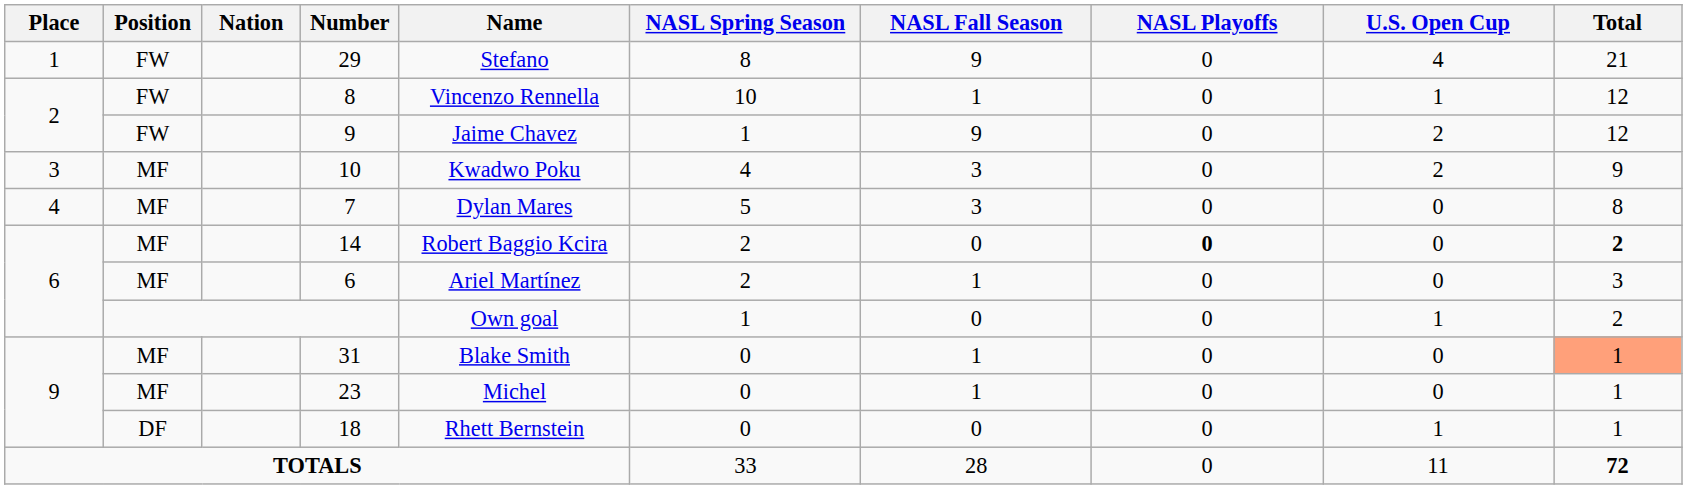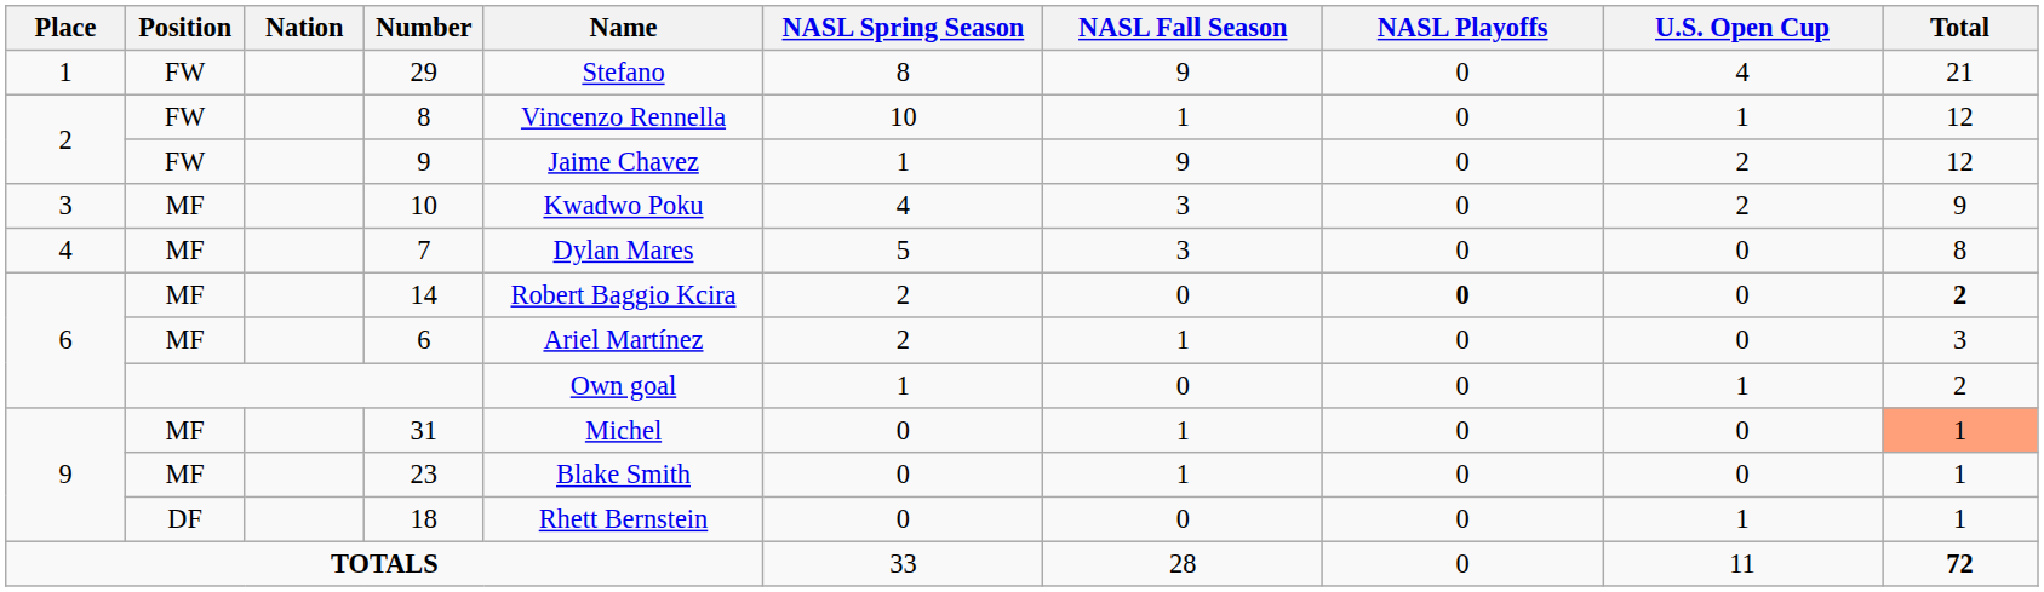 <table class="wikitable" style="font-size: 95%; text-align: center;">
 <tr>
 <th width=60>Place</th>
 <th width=60>Position</th>
 <th width=60>Nation</th>
 <th width=60>Number</th>
 <th width=150>Name</th>
 <th width=150><a href='#'>NASL Spring Season</a></th>
 <th width=150><a href='#'>NASL Fall Season</a></th>
 <th width=150><a href='#'>NASL Playoffs</a></th>
 <th width=150><a href='#'>U.S. Open Cup</a></th>
 <th width=80><strong>Total</strong></th>
 </tr>
 <tr>
 <td>1</td>
 <td>FW</td>
 <td></td>
 <td>29</td>
 <td><a href='#'>Stefano</a></td>
 <td>8</td>
 <td>9</td>
 <td>0</td>
 <td>4</td>
 <td>21</td>
 </tr>
 <tr>
 <td rowspan="2">2</td>
 <td>FW</td>
 <td></td>
 <td>8</td>
 <td><a href='#'>Vincenzo Rennella</a></td>
 <td>10</td>
 <td>1</td>
 <td>0</td>
 <td>1</td>
 <td>12</td>
 </tr>
 <tr>
 <td>FW</td>
 <td></td>
 <td>9</td>
 <td><a href='#'>Jaime Chavez</a></td>
 <td>1</td>
 <td>9</td>
 <td>0</td>
 <td>2</td>
 <td>12</td>
 </tr>
 <tr>
 <td>3</td>
 <td>MF</td>
 <td></td>
 <td>10</td>
 <td><a href='#'>Kwadwo Poku</a></td>
 <td>4</td>
 <td>3</td>
 <td>0</td>
 <td>2</td>
 <td>9</td>
 </tr>
 <tr>
 <td>4</td>
 <td>MF</td>
 <td></td>
 <td>7</td>
 <td><a href='#'>Dylan Mares</a></td>
 <td>5</td>
 <td>3</td>
 <td>0</td>
 <td>0</td>
 <td>8</td>
 </tr>
 <tr>
 <td rowspan="3">6</td>
 <td>MF</td>
 <td></td>
 <td>14</td>
 <td><a href='#'>Robert Baggio Kcira</a></td>
 <td>2</td>
 <td>0</td>
 <td><strong>0</strong></td>
 <td>0</td>
 <td><strong>2</strong></td>
 </tr>
 <tr>
 <td>MF</td>
 <td></td>
 <td>6</td>
 <td><a href='#'>Ariel Martínez</a></td>
 <td>2</td>
 <td>1</td>
 <td>0</td>
 <td>0</td>
 <td>3</td>
 </tr>
 <tr>
 <td colspan="3"></td>
 <td><a href='#'>Own goal</a></td>
 <td>1</td>
 <td>0</td>
 <td>0</td>
 <td>1</td>
 <td>2</td>
 </tr>
 <tr>
 <td rowspan="3">9</td>
 <td>MF</td>
 <td></td>
 <td>31</td>
-<td><a href='#'>Blake Smith</a></td>
+<td><a href='#'>Michel</a></td>
 <td>0</td>
 <td>1</td>
 <td>0</td>
 <td>0</td>
 <td style="background: lightsalmon;">1</td>
 </tr>
 <tr>
 <td>MF</td>
 <td></td>
 <td>23</td>
-<td><a href='#'>Michel</a></td>
+<td><a href='#'>Blake Smith</a></td>
 <td>0</td>
 <td>1</td>
 <td>0</td>
 <td>0</td>
 <td>1</td>
 </tr>
 <tr>
 <td>DF</td>
 <td></td>
 <td>18</td>
 <td><a href='#'>Rhett Bernstein</a></td>
 <td>0</td>
 <td>0</td>
 <td>0</td>
 <td>1</td>
 <td>1</td>
 </tr>
 <tr>
 <td colspan="5"><strong>TOTALS</strong></td>
 <td>33</td>
 <td>28</td>
 <td>0</td>
 <td>11</td>
 <td><strong>72</strong></td>
 </tr>
 </table>
